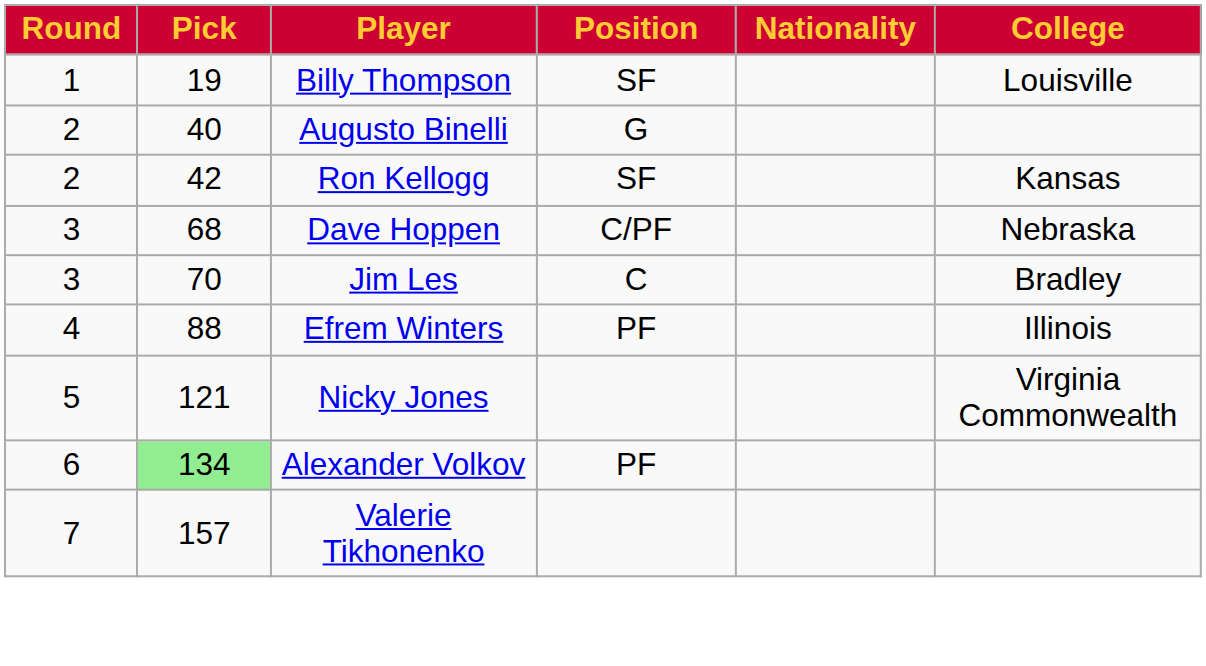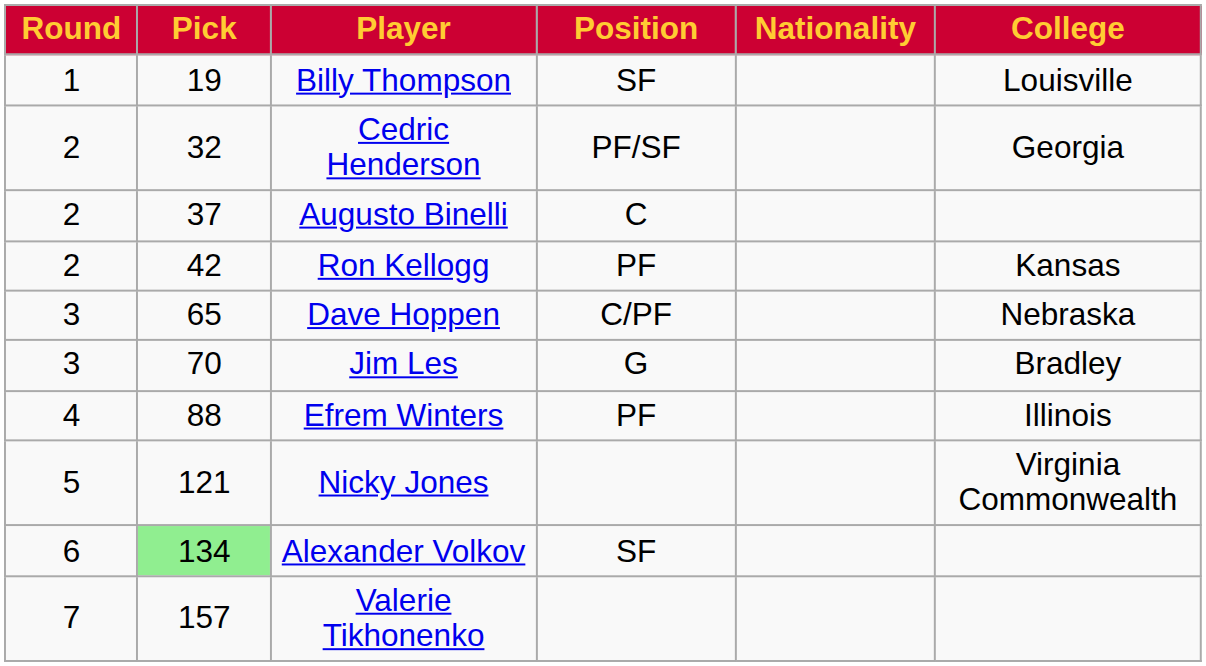 <table class="wikitable sortable sortable">
 <tr>
 <th style="background:#C03; color:#FC3" width="10%">Round</th>
 <th style="background:#C03; color:#FC3" width="10%">Pick</th>
 <th style="background:#C03; color:#FC3" width="20%">Player</th>
 <th style="background:#C03; color:#FC3" width="15%">Position</th>
 <th style="background:#C03; color:#FC3" width="15%">Nationality</th>
 <th style="background:#C03; color:#FC3" width="20%">College</th>
 </tr>
 <tr style="text-align: center">
 <td>1</td>
 <td>19</td>
 <td><a href='#'>Billy Thompson</a></td>
 <td>SF</td>
 <td></td>
 <td>Louisville</td>
 </tr>
 <tr style="text-align: center">
 <td>2</td>
-<td>40</td>
+<td>32</td>
+<td><a href='#'>Cedric Henderson</a></td>
+<td>PF/SF</td>
+<td></td>
+<td>Georgia</td>
+</tr>
+<tr style="text-align: center">
+<td>2</td>
+<td>37</td>
 <td><a href='#'>Augusto Binelli</a></td>
-<td>G</td>
+<td>C</td>
 <td></td>
 <td></td>
 </tr>
 <tr style="text-align: center">
 <td>2</td>
 <td>42</td>
 <td><a href='#'>Ron Kellogg</a></td>
-<td>SF</td>
+<td>PF</td>
 <td></td>
 <td>Kansas</td>
 </tr>
 <tr style="text-align: center">
 <td>3</td>
-<td>68</td>
+<td>65</td>
 <td><a href='#'>Dave Hoppen</a></td>
 <td>C/PF</td>
 <td></td>
 <td>Nebraska</td>
 </tr>
 <tr style="text-align: center">
 <td>3</td>
 <td>70</td>
 <td><a href='#'>Jim Les</a></td>
-<td>C</td>
+<td>G</td>
 <td></td>
 <td>Bradley</td>
 </tr>
 <tr style="text-align: center">
 <td>4</td>
 <td>88</td>
 <td><a href='#'>Efrem Winters</a></td>
 <td>PF</td>
 <td></td>
 <td>Illinois</td>
 </tr>
 <tr style="text-align: center">
 <td>5</td>
 <td>121</td>
 <td><a href='#'>Nicky Jones</a></td>
 <td></td>
 <td></td>
 <td>Virginia Commonwealth</td>
 </tr>
 <tr style="text-align: center">
 <td>6</td>
 <td style="background: lightgreen;">134</td>
 <td><a href='#'>Alexander Volkov</a></td>
-<td>PF</td>
+<td>SF</td>
 <td></td>
 <td></td>
 </tr>
 <tr style="text-align: center">
 <td>7</td>
 <td>157</td>
 <td><a href='#'>Valerie Tikhonenko</a></td>
 <td></td>
 <td></td>
 <td></td>
 </tr>
 </table>
